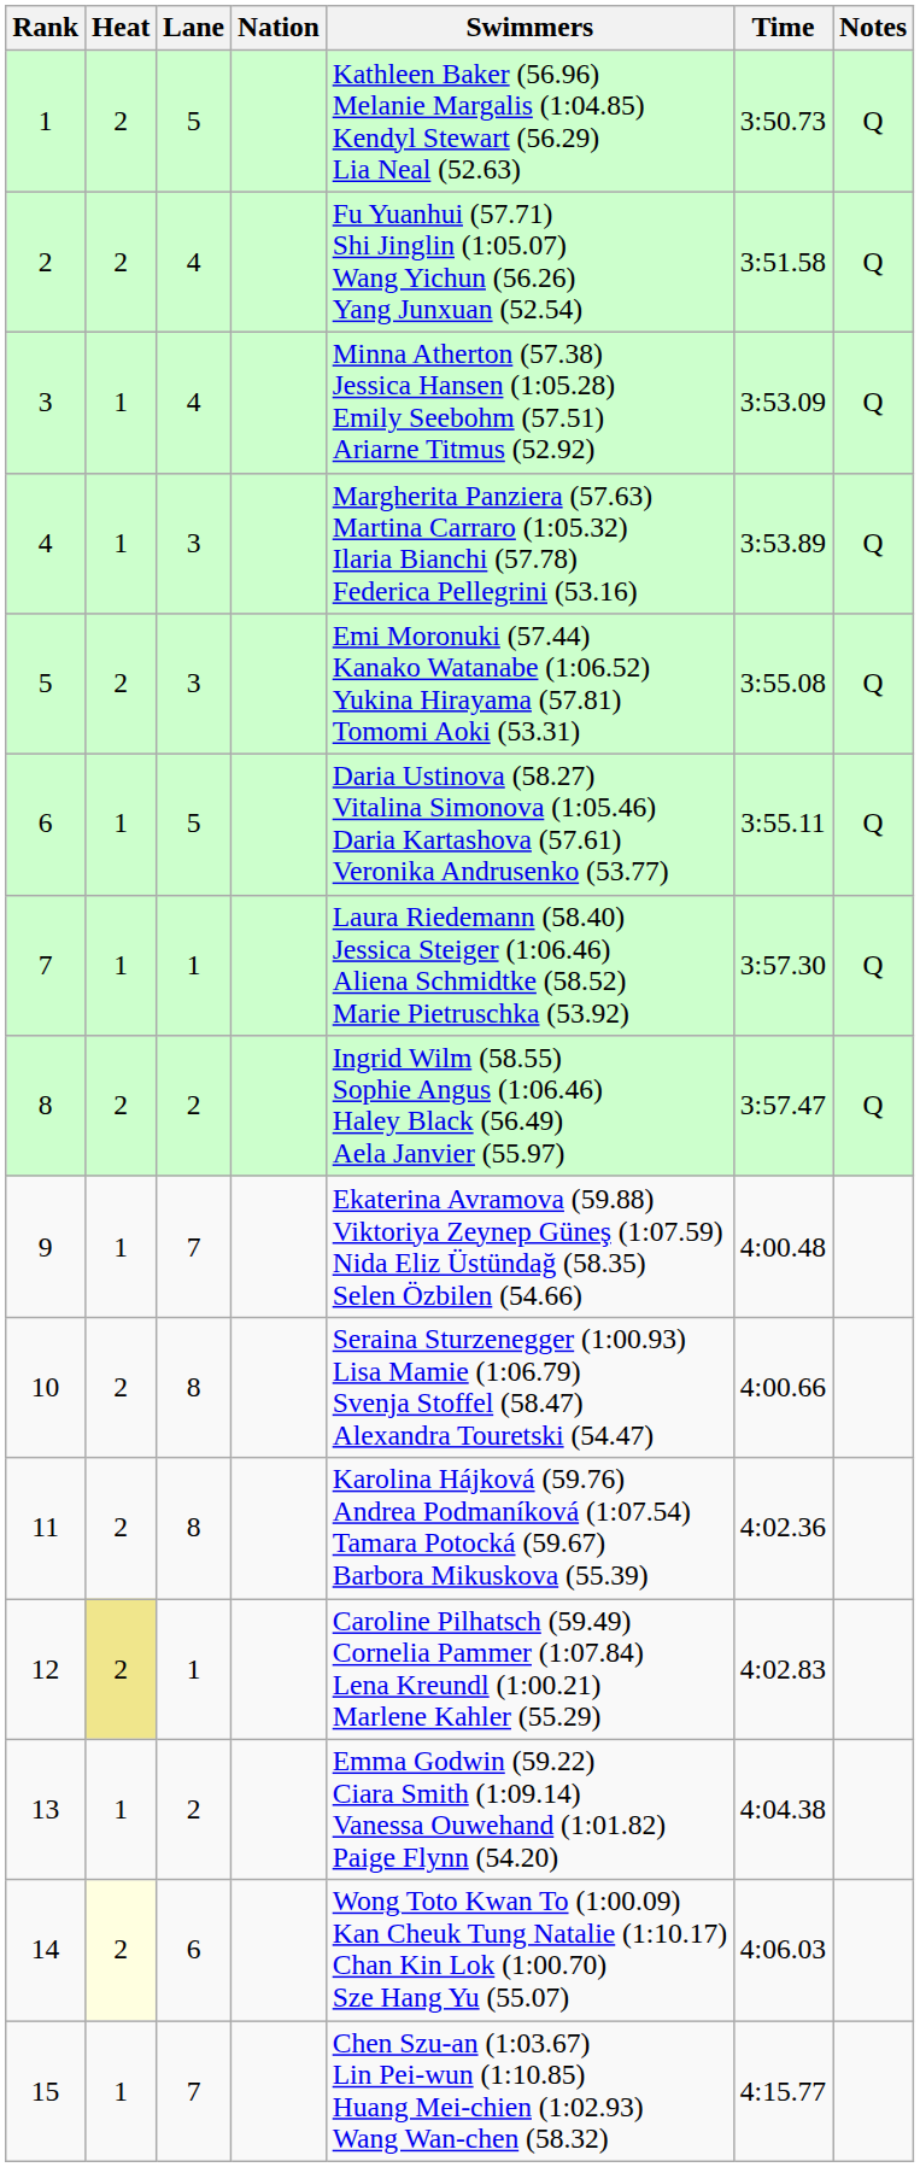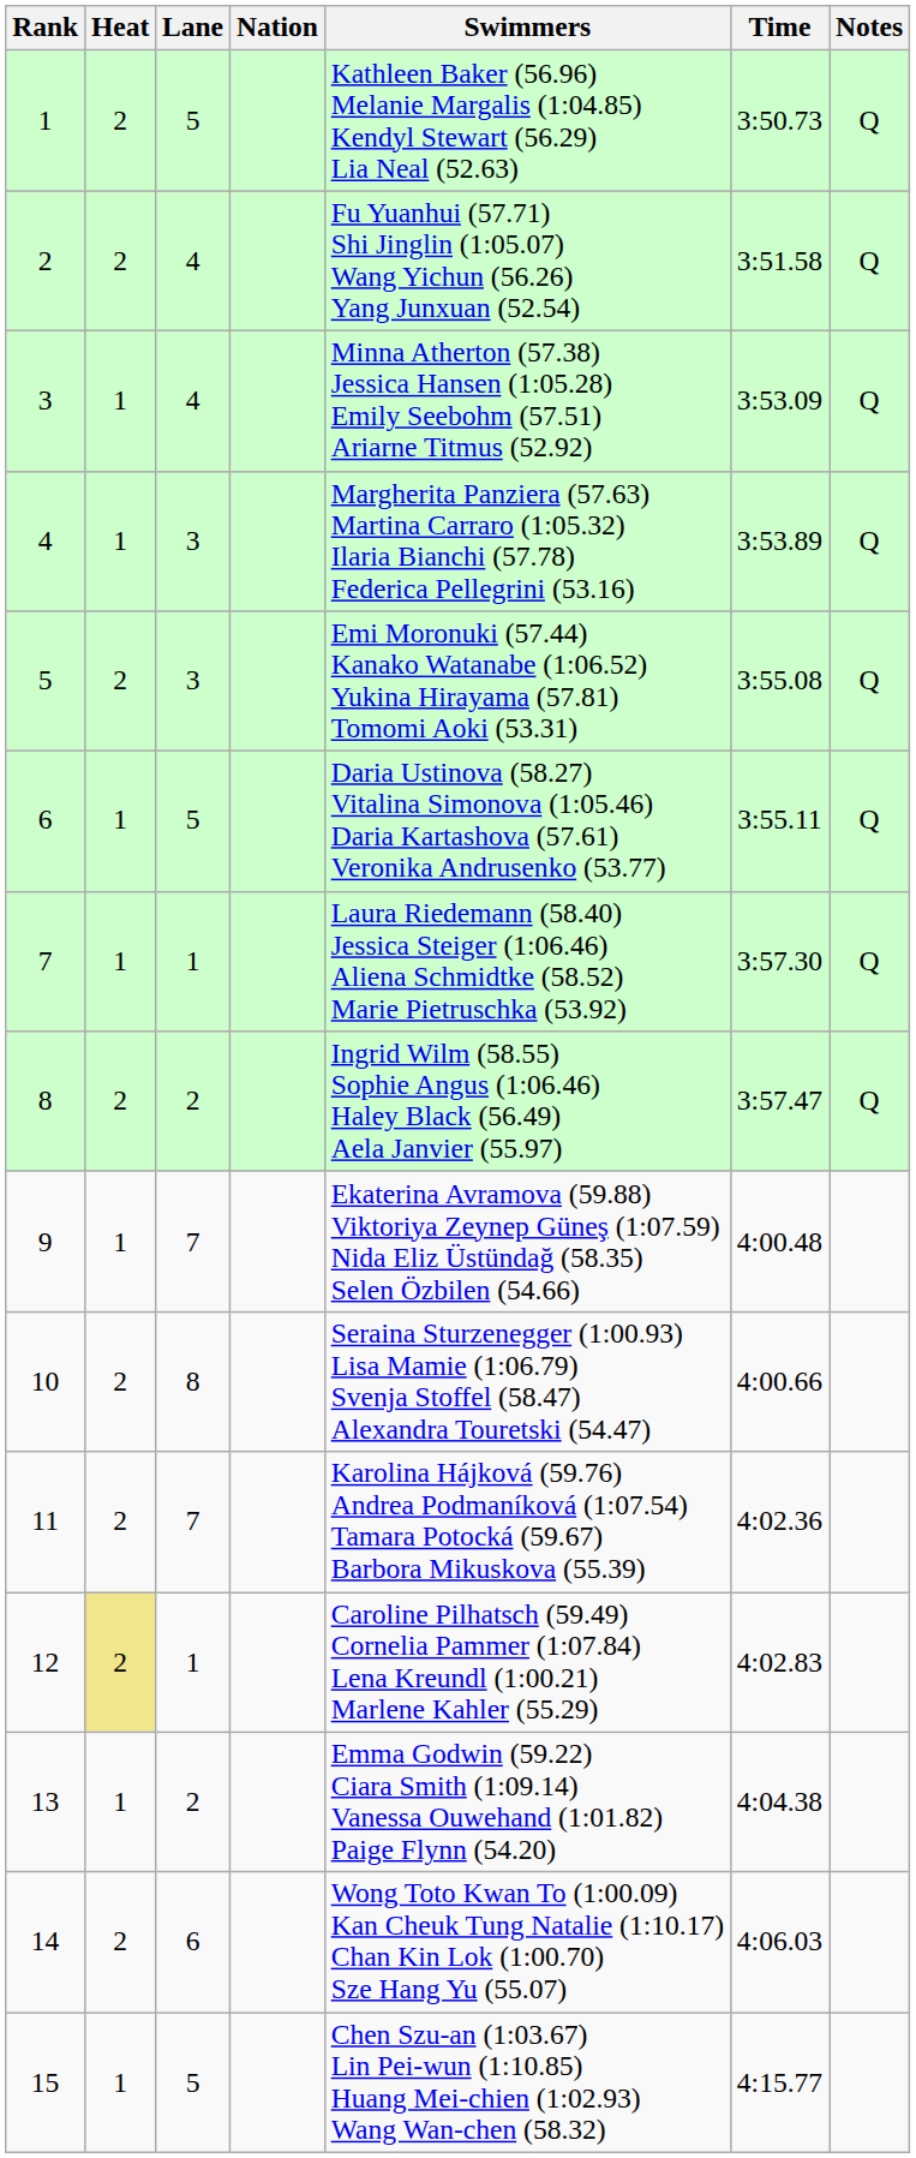 <table class="wikitable sortable" style="text-align:center">
 <tr>
 <th>Rank</th>
 <th>Heat</th>
 <th>Lane</th>
 <th>Nation</th>
 <th>Swimmers</th>
 <th>Time</th>
 <th>Notes</th>
 </tr>
 <tr bgcolor=ccffcc>
 <td>1</td>
 <td>2</td>
 <td>5</td>
 <td align=left></td>
 <td align=left><a href='#'>Kathleen Baker</a> (56.96)<br><a href='#'>Melanie Margalis</a> (1:04.85)<br><a href='#'>Kendyl Stewart</a> (56.29)<br><a href='#'>Lia Neal</a> (52.63)</td>
 <td>3:50.73</td>
 <td>Q</td>
 </tr>
 <tr bgcolor=ccffcc>
 <td>2</td>
 <td>2</td>
 <td>4</td>
 <td align=left></td>
 <td align=left><a href='#'>Fu Yuanhui</a> (57.71)<br><a href='#'>Shi Jinglin</a> (1:05.07)<br><a href='#'>Wang Yichun</a> (56.26)<br><a href='#'>Yang Junxuan</a> (52.54)</td>
 <td>3:51.58</td>
 <td>Q</td>
 </tr>
 <tr bgcolor=ccffcc>
 <td>3</td>
 <td>1</td>
 <td>4</td>
 <td align=left></td>
 <td align=left><a href='#'>Minna Atherton</a> (57.38)<br><a href='#'>Jessica Hansen</a> (1:05.28)<br><a href='#'>Emily Seebohm</a> (57.51)<br><a href='#'>Ariarne Titmus</a> (52.92)</td>
 <td>3:53.09</td>
 <td>Q</td>
 </tr>
 <tr bgcolor=ccffcc>
 <td>4</td>
 <td>1</td>
 <td>3</td>
 <td align=left></td>
 <td align=left><a href='#'>Margherita Panziera</a> (57.63)<br><a href='#'>Martina Carraro</a> (1:05.32)<br><a href='#'>Ilaria Bianchi</a> (57.78)<br><a href='#'>Federica Pellegrini</a> (53.16)</td>
 <td>3:53.89</td>
 <td>Q</td>
 </tr>
 <tr bgcolor=ccffcc>
 <td>5</td>
 <td>2</td>
 <td>3</td>
 <td align=left></td>
 <td align=left><a href='#'>Emi Moronuki</a> (57.44)<br><a href='#'>Kanako Watanabe</a> (1:06.52)<br><a href='#'>Yukina Hirayama</a> (57.81)<br><a href='#'>Tomomi Aoki</a> (53.31)</td>
 <td>3:55.08</td>
 <td>Q</td>
 </tr>
 <tr bgcolor=ccffcc>
 <td>6</td>
 <td>1</td>
 <td>5</td>
 <td align=left></td>
 <td align=left><a href='#'>Daria Ustinova</a> (58.27)<br><a href='#'>Vitalina Simonova</a> (1:05.46)<br><a href='#'>Daria Kartashova</a> (57.61)<br><a href='#'>Veronika Andrusenko</a> (53.77)</td>
 <td>3:55.11</td>
 <td>Q</td>
 </tr>
 <tr bgcolor=ccffcc>
 <td>7</td>
 <td>1</td>
 <td>1</td>
 <td align=left></td>
 <td align=left><a href='#'>Laura Riedemann</a> (58.40)<br><a href='#'>Jessica Steiger</a> (1:06.46)<br><a href='#'>Aliena Schmidtke</a> (58.52)<br><a href='#'>Marie Pietruschka</a> (53.92)</td>
 <td>3:57.30</td>
 <td>Q</td>
 </tr>
 <tr bgcolor=ccffcc>
 <td>8</td>
 <td>2</td>
 <td>2</td>
 <td align=left></td>
 <td align=left><a href='#'>Ingrid Wilm</a> (58.55)<br><a href='#'>Sophie Angus</a> (1:06.46)<br><a href='#'>Haley Black</a> (56.49)<br><a href='#'>Aela Janvier</a> (55.97)</td>
 <td>3:57.47</td>
 <td>Q</td>
 </tr>
 <tr>
 <td>9</td>
 <td>1</td>
 <td>7</td>
 <td align=left></td>
 <td align=left><a href='#'>Ekaterina Avramova</a> (59.88)  <br><a href='#'>Viktoriya Zeynep Güneş</a> (1:07.59)<br><a href='#'>Nida Eliz Üstündağ</a> (58.35)<br><a href='#'>Selen Özbilen</a> (54.66)</td>
 <td>4:00.48</td>
 <td></td>
 </tr>
 <tr>
 <td>10</td>
 <td>2</td>
 <td>8</td>
 <td align=left></td>
 <td align=left><a href='#'>Seraina Sturzenegger</a> (1:00.93)<br><a href='#'>Lisa Mamie</a> (1:06.79)<br><a href='#'>Svenja Stoffel</a> (58.47)<br><a href='#'>Alexandra Touretski</a> (54.47)</td>
 <td>4:00.66</td>
 <td></td>
 </tr>
 <tr>
 <td>11</td>
 <td>2</td>
-<td>8</td>
+<td>7</td>
 <td align=left></td>
 <td align=left><a href='#'>Karolina Hájková</a> (59.76)<br><a href='#'>Andrea Podmaníková</a> (1:07.54)<br><a href='#'>Tamara Potocká</a> (59.67)<br><a href='#'>Barbora Mikuskova</a> (55.39)</td>
 <td>4:02.36</td>
 <td></td>
 </tr>
 <tr>
 <td>12</td>
 <td style="background: khaki;">2</td>
 <td>1</td>
 <td align=left></td>
 <td align=left><a href='#'>Caroline Pilhatsch</a> (59.49)<br><a href='#'>Cornelia Pammer</a> (1:07.84)<br><a href='#'>Lena Kreundl</a> (1:00.21)<br><a href='#'>Marlene Kahler</a> (55.29)</td>
 <td>4:02.83</td>
 <td></td>
 </tr>
 <tr>
 <td>13</td>
 <td>1</td>
 <td>2</td>
 <td align=left></td>
 <td align=left><a href='#'>Emma Godwin</a> (59.22)  <br><a href='#'>Ciara Smith</a> (1:09.14)<br><a href='#'>Vanessa Ouwehand</a> (1:01.82)<br><a href='#'>Paige Flynn</a> (54.20)</td>
 <td>4:04.38</td>
 <td></td>
 </tr>
 <tr>
 <td>14</td>
-<td style="background: lightyellow;">2</td>
+<td>2</td>
 <td>6</td>
 <td align=left></td>
 <td align=left><a href='#'>Wong Toto Kwan To</a> (1:00.09)  <br><a href='#'>Kan Cheuk Tung Natalie</a> (1:10.17)<br><a href='#'>Chan Kin Lok</a> (1:00.70)<br><a href='#'>Sze Hang Yu</a> (55.07)</td>
 <td>4:06.03</td>
 <td></td>
 </tr>
 <tr>
 <td>15</td>
 <td>1</td>
-<td>7</td>
+<td>5</td>
 <td align=left></td>
 <td align=left><a href='#'>Chen Szu-an</a> (1:03.67)<br><a href='#'>Lin Pei-wun</a> (1:10.85)<br><a href='#'>Huang Mei-chien</a> (1:02.93) <br><a href='#'>Wang Wan-chen</a> (58.32)</td>
 <td>4:15.77</td>
 <td></td>
 </tr>
 </table>
